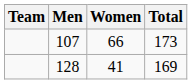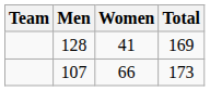 <table class="wikitable" style="text-align:center">
 <tr>
 <th>Team</th>
 <th>Men</th>
 <th>Women</th>
 <th>Total</th>
 </tr>
 <tr>
 <td></td>
+<td>128</td>
+<td>41</td>
+<td>169</td>
+</tr>
+<tr>
+<td></td>
 <td>107</td>
 <td>66</td>
 <td>173</td>
 </tr>
-<tr>
-<td></td>
-<td>128</td>
-<td>41</td>
-<td>169</td>
-</tr>
 </table>
